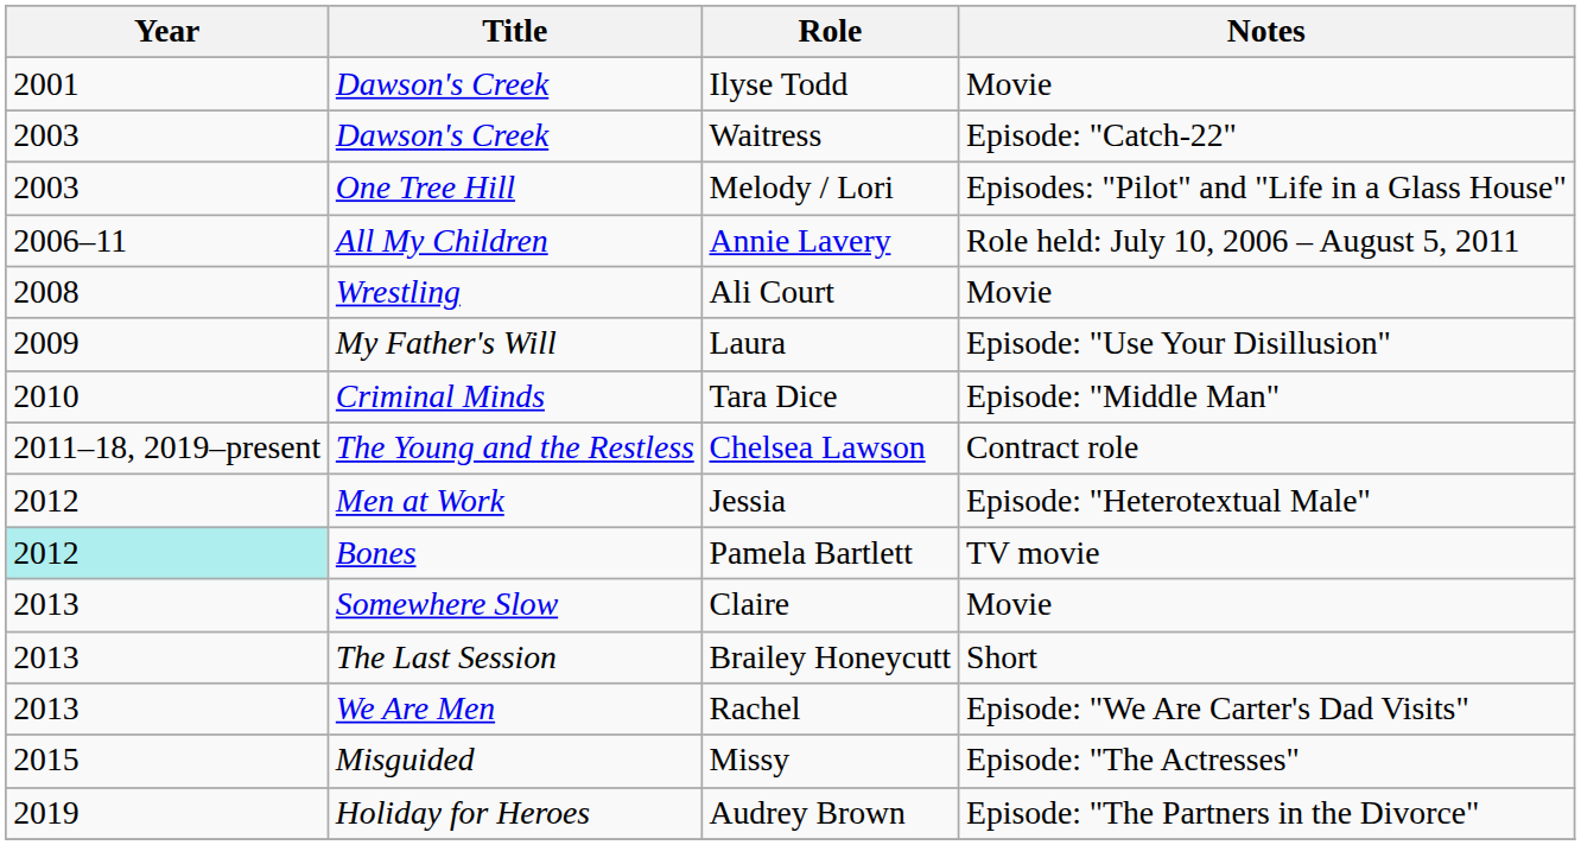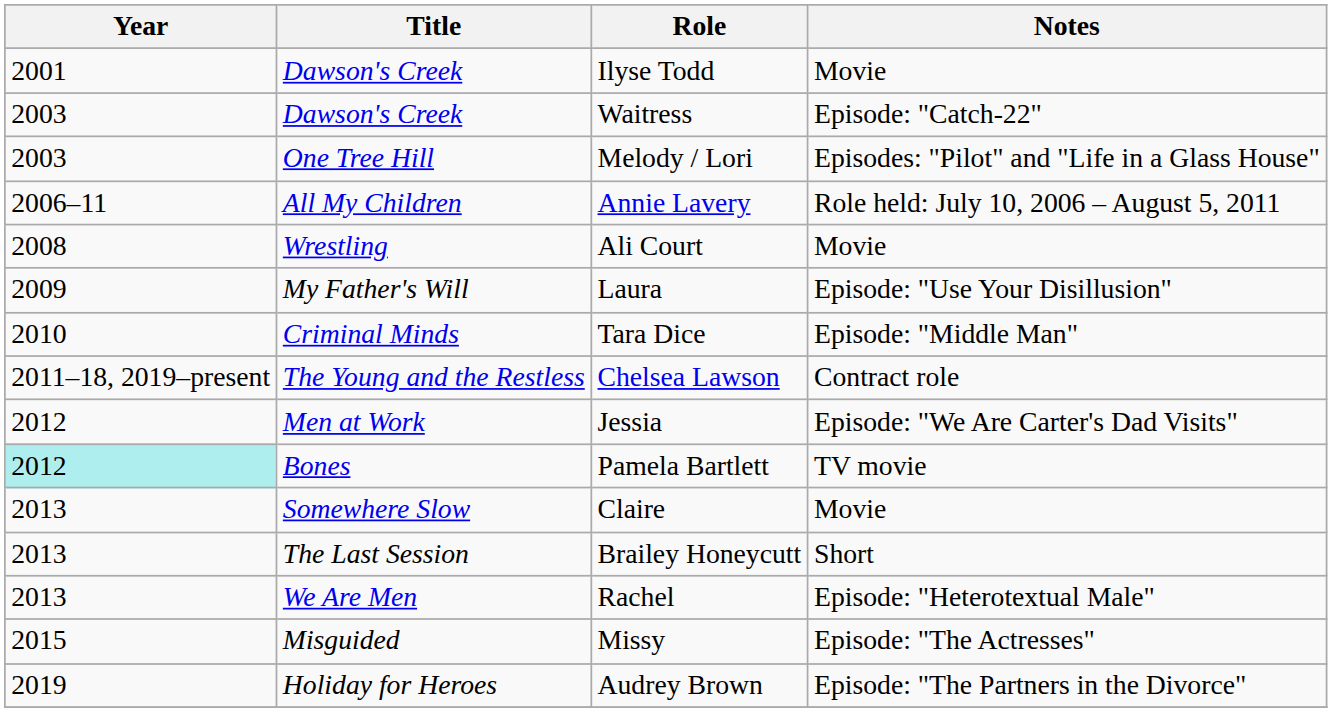 <table class="wikitable sortable">
 <tr>
 <th>Year</th>
 <th>Title</th>
 <th>Role</th>
 <th class="unsortable">Notes</th>
 </tr>
 <tr>
 <td>2001</td>
 <td><em><a href='#'>Dawson's Creek</a></em></td>
 <td>Ilyse Todd</td>
 <td>Movie</td>
 </tr>
 <tr>
 <td>2003</td>
 <td><em><a href='#'>Dawson's Creek</a></em></td>
 <td>Waitress</td>
 <td>Episode: "Catch-22"</td>
 </tr>
 <tr>
 <td>2003</td>
 <td><em><a href='#'>One Tree Hill</a></em></td>
 <td>Melody / Lori</td>
 <td>Episodes: "Pilot" and "Life in a Glass House"</td>
 </tr>
 <tr>
 <td>2006–11</td>
 <td><em><a href='#'>All My Children</a></em></td>
 <td><a href='#'>Annie Lavery</a></td>
 <td>Role held: July 10, 2006 – August 5, 2011</td>
 </tr>
 <tr>
 <td>2008</td>
 <td><em><a href='#'>Wrestling</a></em></td>
 <td>Ali Court</td>
 <td>Movie</td>
 </tr>
 <tr>
 <td>2009</td>
 <td><em>My Father's Will</em></td>
 <td>Laura</td>
 <td>Episode: "Use Your Disillusion"</td>
 </tr>
 <tr>
 <td>2010</td>
 <td><em><a href='#'>Criminal Minds</a></em></td>
 <td>Tara Dice</td>
 <td>Episode: "Middle Man"</td>
 </tr>
 <tr>
 <td>2011–18, 2019–present</td>
 <td><em><a href='#'>The Young and the Restless</a></em></td>
 <td><a href='#'>Chelsea Lawson</a></td>
 <td>Contract role</td>
 </tr>
 <tr>
 <td>2012</td>
 <td><em><a href='#'>Men at Work</a></em></td>
 <td>Jessia</td>
-<td>Episode: "Heterotextual Male"</td>
+<td>Episode: "We Are Carter's Dad Visits"</td>
 </tr>
 <tr>
 <td style="background: paleturquoise;">2012</td>
 <td><em><a href='#'>Bones</a></em></td>
 <td>Pamela Bartlett</td>
 <td>TV movie</td>
 </tr>
 <tr>
 <td>2013</td>
 <td><em><a href='#'>Somewhere Slow</a></em></td>
 <td>Claire</td>
 <td>Movie</td>
 </tr>
 <tr>
 <td>2013</td>
 <td><em>The Last Session</em></td>
 <td>Brailey Honeycutt</td>
 <td>Short</td>
 </tr>
 <tr>
 <td>2013</td>
 <td><em><a href='#'>We Are Men</a></em></td>
 <td>Rachel</td>
-<td>Episode: "We Are Carter's Dad Visits"</td>
+<td>Episode: "Heterotextual Male"</td>
 </tr>
 <tr>
 <td>2015</td>
 <td><em>Misguided</em></td>
 <td>Missy</td>
 <td>Episode: "The Actresses"</td>
 </tr>
 <tr>
 <td>2019</td>
 <td><em>Holiday for Heroes</em></td>
 <td>Audrey Brown</td>
 <td>Episode: "The Partners in the Divorce"</td>
 </tr>
 <tr>
 </tr>
 </table>
